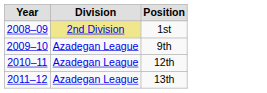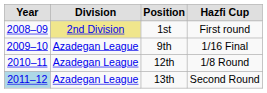 <table class="wikitable">
 <tr style="text-align:center; background:#dfdfdf;">
 <td><strong>Year</strong></td>
 <td><strong>Division</strong></td>
 <td><strong>Position</strong></td>
+<td><strong>Hazfi Cup</strong></td>
 </tr>
 <tr style="text-align:center;">
 <td><a href='#'>2008–09</a></td>
 <td style="background: khaki;"><a href='#'>2nd Division</a></td>
 <td>1st </td>
+<td>First round</td>
 </tr>
 <tr style="text-align:center;">
 <td><a href='#'>2009–10</a></td>
 <td><a href='#'>Azadegan League</a></td>
 <td>9th</td>
+<td>1/16 Final</td>
 </tr>
 <tr style="text-align:center;">
 <td><a href='#'>2010–11</a></td>
 <td><a href='#'>Azadegan League</a></td>
 <td>12th</td>
+<td>1/8 Round</td>
 </tr>
 <tr style="text-align:center;">
-<td><a href='#'>2011–12</a></td>
+<td style="background: lightblue;"><a href='#'>2011–12</a></td>
 <td><a href='#'>Azadegan League</a></td>
 <td>13th</td>
+<td>Second Round</td>
 </tr>
 </table>
